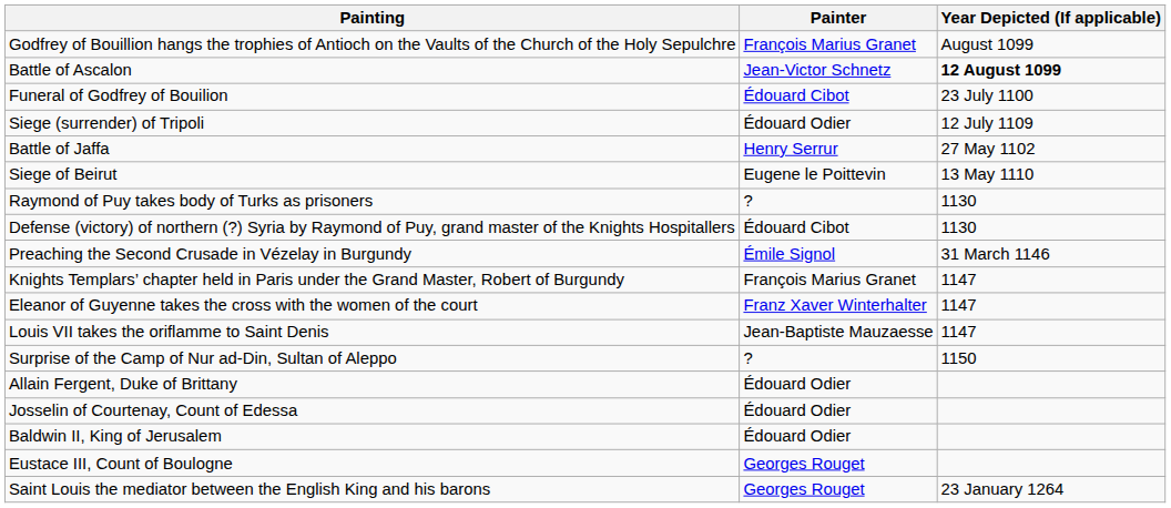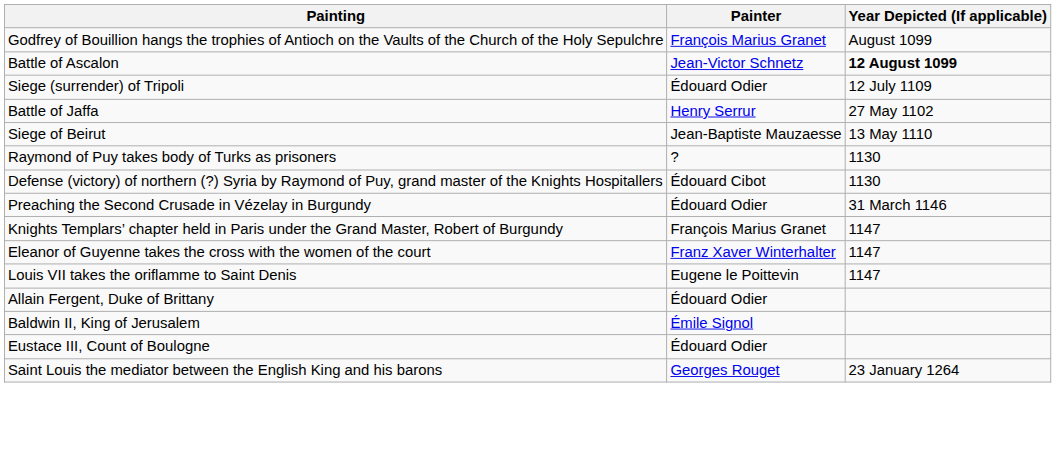 <table class="wikitable">
 <tr>
 <th>Painting</th>
 <th>Painter</th>
 <th>Year Depicted (If applicable)</th>
 </tr>
 <tr>
 <td>Godfrey of Bouillion hangs the trophies of Antioch on the Vaults of the Church of the Holy Sepulchre</td>
 <td><a href='#'>François Marius Granet</a></td>
 <td>August 1099</td>
 </tr>
 <tr>
 <td>Battle of Ascalon</td>
 <td><a href='#'>Jean-Victor Schnetz</a></td>
 <td><strong>12 August 1099</strong></td>
 </tr>
 <tr>
-<td>Funeral of Godfrey of Bouilion</td>
-<td><a href='#'>Édouard Cibot</a></td>
-<td>23 July 1100</td>
-</tr>
-<tr>
 <td>Siege (surrender) of Tripoli</td>
 <td>Édouard Odier</td>
 <td>12 July 1109</td>
 </tr>
 <tr>
 <td>Battle of Jaffa</td>
 <td><a href='#'>Henry Serrur</a></td>
 <td>27 May 1102</td>
 </tr>
 <tr>
 <td>Siege of Beirut</td>
-<td>Eugene le Poittevin</td>
+<td>Jean-Baptiste Mauzaesse</td>
 <td>13 May 1110</td>
 </tr>
 <tr>
 <td>Raymond of Puy takes body of Turks as prisoners</td>
 <td>?</td>
 <td>1130</td>
 </tr>
 <tr>
 <td>Defense (victory) of northern (?) Syria by Raymond of Puy, grand master of the Knights Hospitallers</td>
 <td>Édouard Cibot</td>
 <td>1130</td>
 </tr>
 <tr>
 <td>Preaching the Second Crusade in Vézelay in Burgundy</td>
-<td><a href='#'>Émile Signol</a></td>
+<td>Édouard Odier</td>
 <td>31 March 1146</td>
 </tr>
 <tr>
 <td>Knights Templars’ chapter held in Paris under the Grand Master, Robert of Burgundy</td>
 <td>François Marius Granet</td>
 <td>1147</td>
 </tr>
 <tr>
 <td>Eleanor of Guyenne takes the cross with the women of the court</td>
 <td><a href='#'>Franz Xaver Winterhalter</a></td>
 <td>1147</td>
 </tr>
 <tr>
 <td>Louis VII takes the oriflamme to Saint Denis</td>
-<td>Jean-Baptiste Mauzaesse</td>
+<td>Eugene le Poittevin</td>
 <td>1147</td>
-</tr>
-<tr>
-<td>Surprise of the Camp of Nur ad-Din, Sultan of Aleppo</td>
-<td>?</td>
-<td>1150</td>
 </tr>
 <tr>
 <td>Allain Fergent, Duke of Brittany</td>
 <td>Édouard Odier</td>
 <td></td>
 </tr>
 <tr>
-<td>Josselin of Courtenay, Count of Edessa</td>
-<td>Édouard Odier</td>
-<td></td>
-</tr>
-<tr>
 <td>Baldwin II, King of Jerusalem</td>
-<td>Édouard Odier</td>
+<td><a href='#'>Émile Signol</a></td>
 <td></td>
 </tr>
 <tr>
 <td>Eustace III, Count of Boulogne</td>
-<td><a href='#'>Georges Rouget</a></td>
+<td>Édouard Odier</td>
 <td></td>
 </tr>
 <tr>
 <td>Saint Louis the mediator between the English King and his barons</td>
 <td><a href='#'>Georges Rouget</a></td>
 <td>23 January 1264</td>
 </tr>
 </table>
